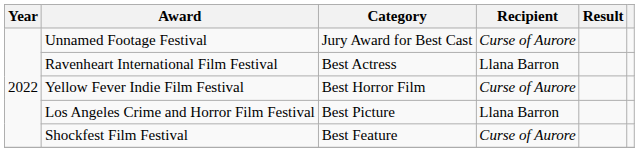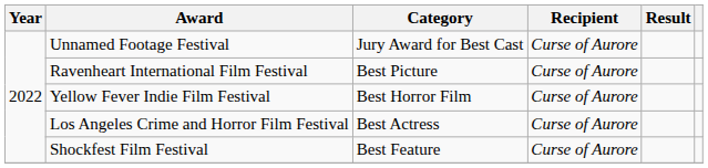 <table class="wikitable">
 <tr>
 <th>Year</th>
 <th>Award</th>
 <th>Category</th>
 <th>Recipient</th>
 <th>Result</th>
 <th class=unsortable></th>
 </tr>
 <tr>
 <td rowspan=5>2022</td>
 <td>Unnamed Footage Festival</td>
 <td>Jury Award for Best Cast</td>
 <td><em>Curse of Aurore</em></td>
 <td></td>
 <td></td>
 </tr>
 <tr>
 <td>Ravenheart International Film Festival</td>
-<td>Best Actress</td>
-<td>Llana Barron</td>
+<td>Best Picture</td>
+<td><em>Curse of Aurore</em></td>
 <td></td>
 <td></td>
 </tr>
 <tr>
 <td>Yellow Fever Indie Film Festival</td>
 <td>Best Horror Film</td>
 <td><em>Curse of Aurore</em></td>
 <td></td>
 <td></td>
 </tr>
 <tr>
 <td>Los Angeles Crime and Horror Film Festival</td>
-<td>Best Picture</td>
-<td>Llana Barron</td>
+<td>Best Actress</td>
+<td><em>Curse of Aurore</em></td>
 <td></td>
 <td></td>
 </tr>
 <tr>
 <td>Shockfest Film Festival</td>
 <td>Best Feature</td>
 <td><em>Curse of Aurore</em></td>
 <td></td>
 <td></td>
 </tr>
 <tr>
 </tr>
 </table>
